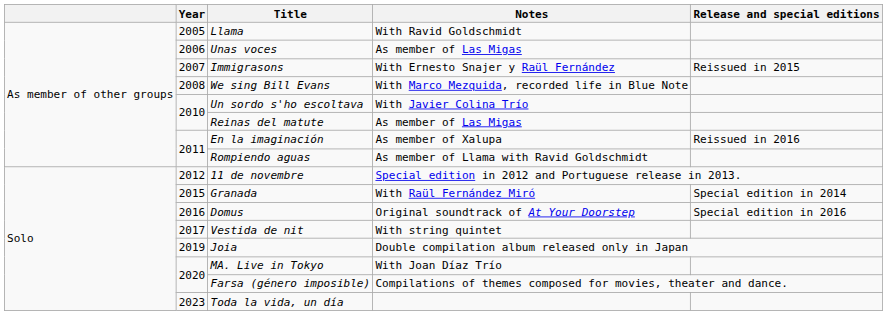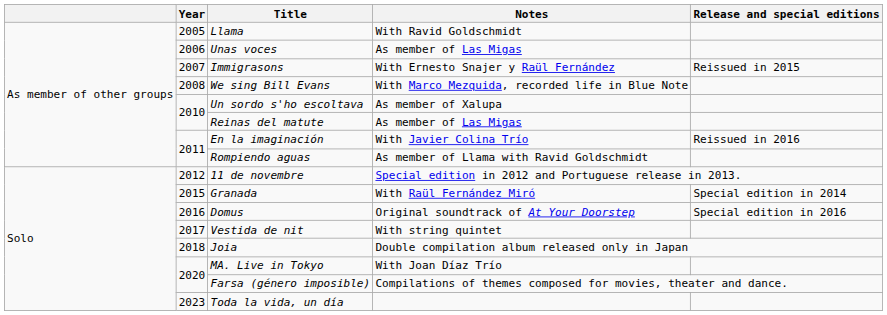 <table class="wikitable">
 <tr>
 <th></th>
 <th>Year</th>
 <th>Title</th>
 <th>Notes</th>
 <th>Release and special editions</th>
 </tr>
 <tr>
 <td rowspan="8">As member of other groups</td>
 <td>2005</td>
 <td><em>Llama</em></td>
 <td>With Ravid Goldschmidt</td>
 <td></td>
 </tr>
 <tr>
 <td>2006</td>
 <td><em>Unas voces</em></td>
 <td>As member of <a href='#'>Las Migas</a></td>
 <td></td>
 </tr>
 <tr>
 <td>2007</td>
 <td><em>Immigrasons</em></td>
 <td>With Ernesto Snajer y <a href='#'>Raül Fernández</a></td>
 <td>Reissued in 2015</td>
 </tr>
 <tr>
 <td>2008</td>
 <td><em>We sing Bill Evans</em></td>
 <td>With <a href='#'>Marco Mezquida</a>, recorded life in Blue Note</td>
 <td></td>
 </tr>
 <tr>
 <td rowspan="2">2010</td>
 <td><em>Un sordo s'ho escoltava</em></td>
-<td>With <a href='#'>Javier Colina Trío</a></td>
+<td>As member of Xalupa</td>
 <td></td>
 </tr>
 <tr>
 <td><em>Reinas del matute</em></td>
 <td>As member of <a href='#'>Las Migas</a></td>
 <td></td>
 </tr>
 <tr>
 <td rowspan="2">2011</td>
 <td><em>En la imaginación</em></td>
-<td>As member of Xalupa</td>
+<td>With <a href='#'>Javier Colina Trío</a></td>
 <td>Reissued in 2016</td>
 </tr>
 <tr>
 <td><em>Rompiendo aguas</em></td>
 <td>As member of Llama with Ravid Goldschmidt</td>
 <td></td>
 </tr>
 <tr>
 <td rowspan="8">Solo</td>
 <td>2012</td>
 <td><em>11 de novembre</em></td>
 <td colspan="2"><a href='#'>Special edition</a> in 2012 and Portuguese release in 2013.</td>
 </tr>
 <tr>
 <td>2015</td>
 <td><em>Granada</em></td>
 <td>With <a href='#'>Raül Fernández Miró</a></td>
 <td>Special edition in 2014</td>
 </tr>
 <tr>
 <td>2016</td>
 <td><em>Domus</em></td>
 <td>Original soundtrack of <em><a href='#'>At Your Doorstep</a></em></td>
 <td>Special edition in 2016</td>
 </tr>
 <tr>
 <td>2017</td>
 <td><em>Vestida de nit</em></td>
 <td>With string quintet</td>
 <td></td>
 </tr>
 <tr>
-<td>2019</td>
+<td>2018</td>
 <td><em>Joia</em></td>
 <td colspan="2">Double compilation album released only in Japan</td>
 </tr>
 <tr>
 <td rowspan="2">2020</td>
 <td><em>MA. Live in Tokyo</em></td>
 <td>With Joan Díaz Trío</td>
 <td></td>
 </tr>
 <tr>
 <td><em>Farsa (género imposible)</em></td>
 <td colspan="2">Compilations of themes composed for movies, theater and dance.</td>
 </tr>
 <tr>
 <td>2023</td>
 <td><em>Toda la vida, un día</em></td>
 <td></td>
 <td></td>
 </tr>
 </table>
